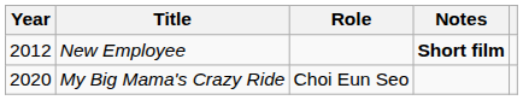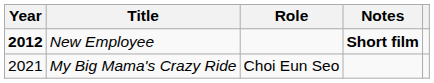 <table class="wikitable sortable plainrowheaders">
 <tr>
 <th width=10>Year</th>
 <th>Title</th>
 <th>Role</th>
 <th>Notes</th>
 <th scope="col" class="unsortable"></th>
 </tr>
 <tr>
-<td>2012</td>
+<td><strong>2012</strong></td>
 <td><em>New Employee</em></td>
 <td></td>
 <td><strong>Short film</strong></td>
 <td></td>
 </tr>
 <tr>
-<td>2020</td>
+<td>2021</td>
 <td><em>My Big Mama's Crazy Ride</em></td>
 <td>Choi Eun Seo</td>
 <td></td>
 <td></td>
 </tr>
 </table>
